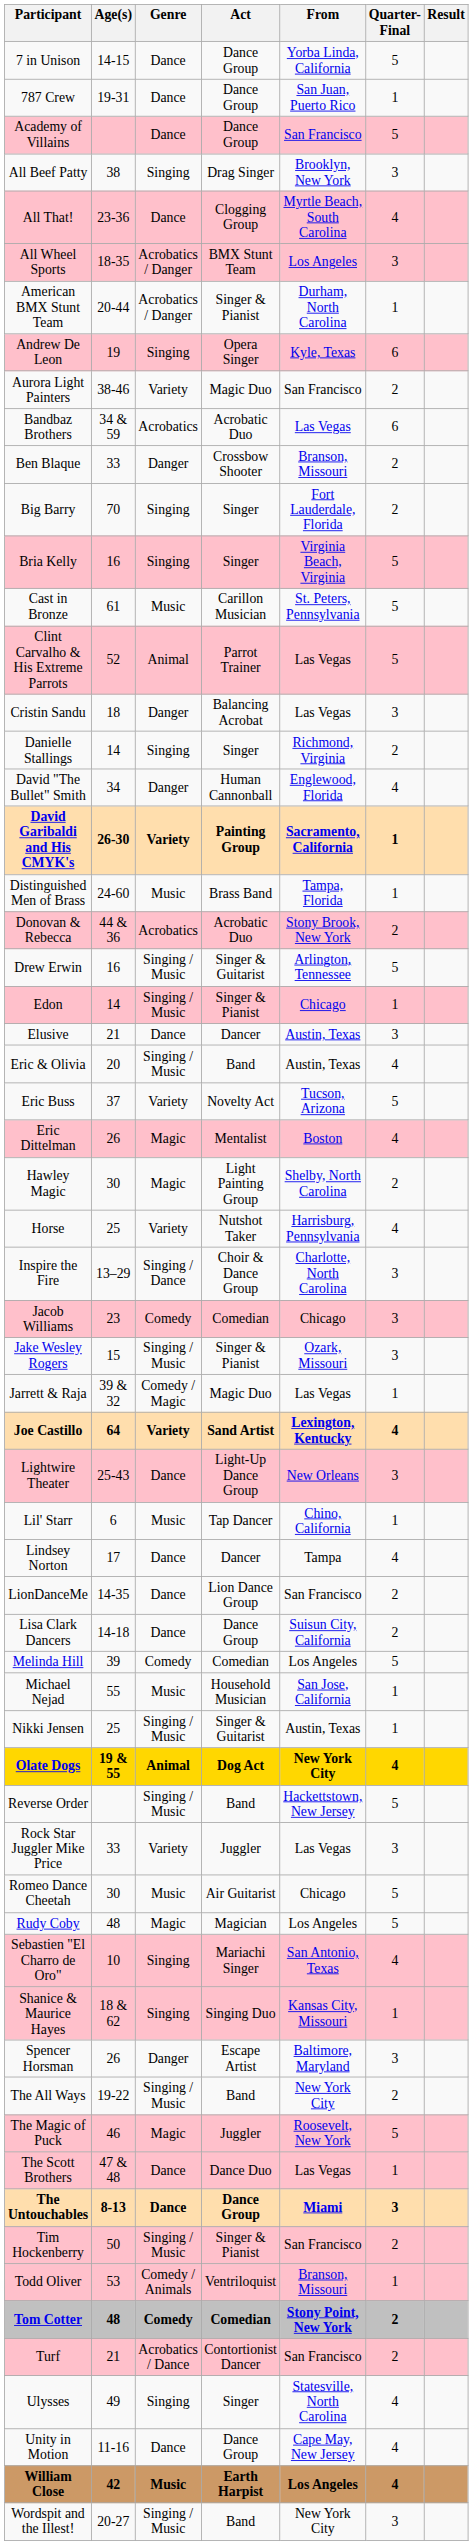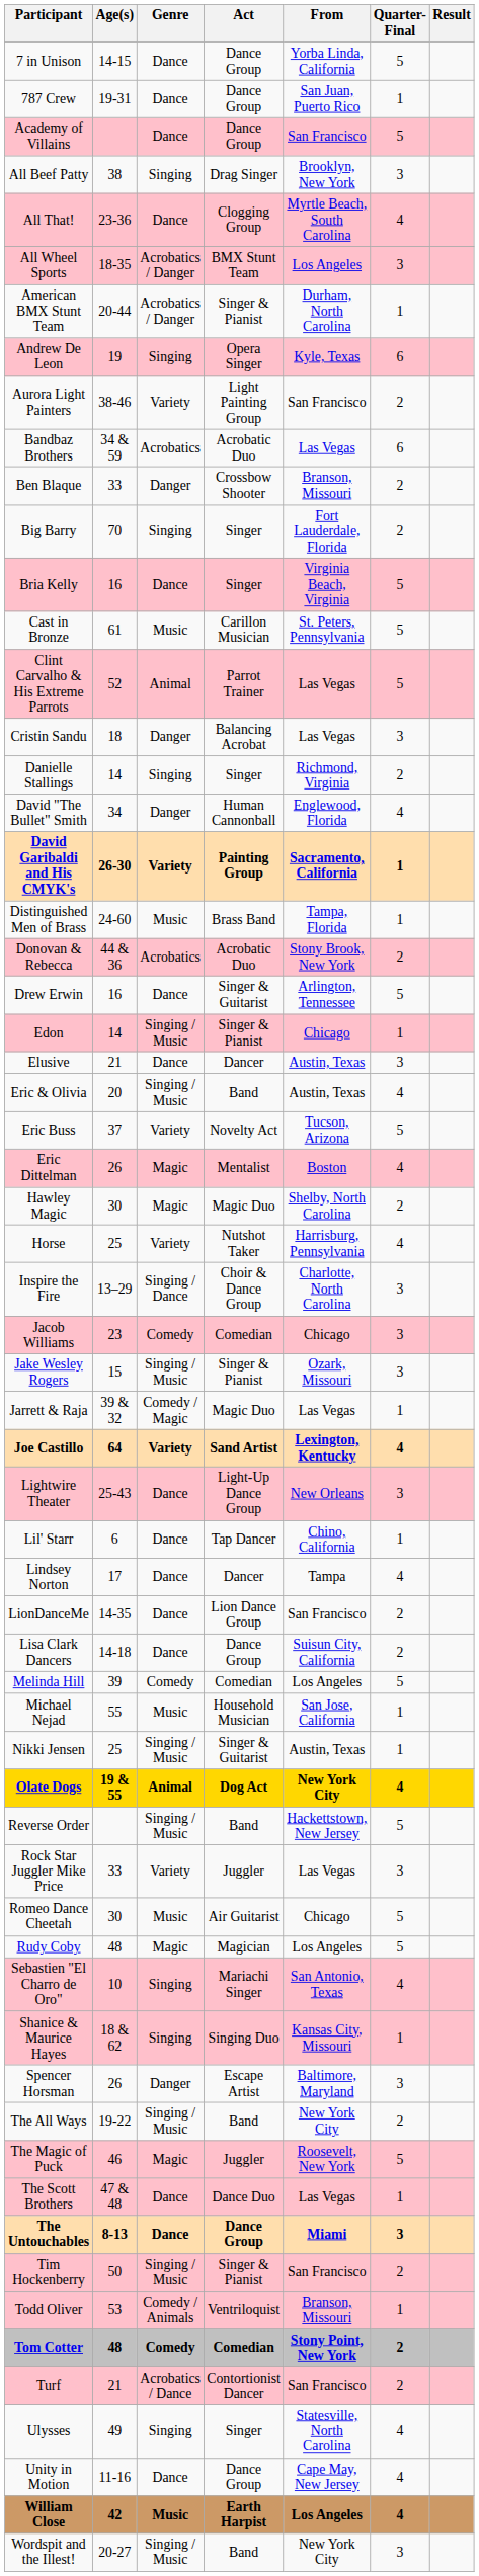 <table class="wikitable sortable" style="margin-left: auto; margin-right: auto; border: none; width:80%; text-align:center;">
 <tr valign="top">
 <th>Participant</th>
 <th class="unsortable">Age(s) </th>
 <th>Genre</th>
 <th class="unsortable">Act</th>
 <th>From</th>
 <th>Quarter-Final</th>
 <th>Result</th>
 </tr>
 <tr>
 <td>7 in Unison</td>
 <td>14-15</td>
 <td>Dance</td>
 <td>Dance Group</td>
 <td><a href='#'>Yorba Linda, California</a></td>
 <td>5</td>
 <td></td>
 </tr>
 <tr>
 <td>787 Crew</td>
 <td>19-31</td>
 <td>Dance</td>
 <td>Dance Group</td>
 <td><a href='#'>San Juan, Puerto Rico</a></td>
 <td>1</td>
 <td></td>
 </tr>
 <tr style="background:pink;">
 <td>Academy of Villains</td>
 <td></td>
 <td>Dance</td>
 <td>Dance Group</td>
 <td><a href='#'>San Francisco</a></td>
 <td>5</td>
 <td></td>
 </tr>
 <tr>
 <td>All Beef Patty</td>
 <td>38</td>
 <td>Singing</td>
 <td>Drag Singer</td>
 <td><a href='#'>Brooklyn, New York</a></td>
 <td>3</td>
 <td></td>
 </tr>
 <tr style="background:pink;">
 <td>All That!</td>
 <td>23-36</td>
 <td>Dance</td>
 <td>Clogging Group</td>
 <td><a href='#'>Myrtle Beach, South Carolina</a></td>
 <td>4 </td>
 <td></td>
 </tr>
 <tr style="background:pink;">
 <td>All Wheel Sports</td>
 <td>18-35</td>
 <td>Acrobatics / Danger</td>
 <td>BMX Stunt Team</td>
 <td><a href='#'>Los Angeles</a></td>
 <td>3</td>
 <td></td>
 </tr>
 <tr>
 <td>American BMX Stunt Team</td>
 <td>20-44</td>
 <td>Acrobatics / Danger</td>
 <td>Singer & Pianist</td>
 <td><a href='#'>Durham, North Carolina</a></td>
 <td>1</td>
 <td></td>
 </tr>
 <tr style="background:pink;">
 <td>Andrew De Leon </td>
 <td>19</td>
 <td>Singing</td>
 <td>Opera Singer</td>
 <td><a href='#'>Kyle, Texas</a></td>
 <td>6</td>
 <td></td>
 </tr>
 <tr>
 <td>Aurora Light Painters</td>
 <td>38-46</td>
 <td>Variety</td>
-<td>Magic Duo</td>
+<td>Light Painting Group</td>
 <td>San Francisco</td>
 <td>2</td>
 <td></td>
 </tr>
 <tr>
 <td>Bandbaz Brothers </td>
 <td>34 & 59</td>
 <td>Acrobatics</td>
 <td>Acrobatic Duo</td>
 <td><a href='#'>Las Vegas</a></td>
 <td>6</td>
 <td></td>
 </tr>
 <tr>
 <td>Ben Blaque</td>
 <td>33</td>
 <td>Danger</td>
 <td>Crossbow Shooter</td>
 <td><a href='#'>Branson, Missouri</a></td>
 <td>2 </td>
 <td></td>
 </tr>
 <tr>
 <td>Big Barry</td>
 <td>70</td>
 <td>Singing</td>
 <td>Singer</td>
 <td><a href='#'>Fort Lauderdale, Florida</a></td>
 <td>2</td>
 <td></td>
 </tr>
 <tr style="background:pink;">
 <td>Bria Kelly</td>
 <td>16</td>
-<td>Singing</td>
+<td>Dance</td>
 <td>Singer</td>
 <td><a href='#'>Virginia Beach, Virginia</a></td>
 <td>5</td>
 <td></td>
 </tr>
 <tr>
 <td>Cast in Bronze</td>
 <td>61</td>
 <td>Music</td>
 <td>Carillon Musician</td>
 <td><a href='#'>St. Peters, Pennsylvania</a></td>
 <td>5</td>
 <td></td>
 </tr>
 <tr style="background:pink;">
 <td>Clint Carvalho & His Extreme Parrots</td>
 <td>52</td>
 <td>Animal</td>
 <td>Parrot Trainer</td>
 <td>Las Vegas</td>
 <td>5</td>
 <td></td>
 </tr>
 <tr>
 <td>Cristin Sandu</td>
 <td>18</td>
 <td>Danger</td>
 <td>Balancing Acrobat</td>
 <td>Las Vegas</td>
 <td>3 </td>
 <td></td>
 </tr>
 <tr>
 <td>Danielle Stallings</td>
 <td>14</td>
 <td>Singing</td>
 <td>Singer</td>
 <td><a href='#'>Richmond, Virginia</a></td>
 <td>2</td>
 <td></td>
 </tr>
 <tr>
 <td>David "The Bullet" Smith</td>
 <td>34</td>
 <td>Danger</td>
 <td>Human Cannonball</td>
 <td><a href='#'>Englewood, Florida</a></td>
 <td>4</td>
 <td></td>
 </tr>
 <tr style="background:NavajoWhite;">
 <td><strong><a href='#'>David Garibaldi and His CMYK's</a></strong></td>
 <td><strong>26-30</strong></td>
 <td><strong>Variety</strong></td>
 <td><strong>Painting Group</strong></td>
 <td><strong><a href='#'>Sacramento, California</a></strong></td>
 <td><strong>1</strong></td>
 <td><strong></strong></td>
 </tr>
 <tr>
 <td>Distinguished Men of Brass</td>
 <td>24-60</td>
 <td>Music</td>
 <td>Brass Band</td>
 <td><a href='#'>Tampa, Florida</a></td>
 <td>1</td>
 <td></td>
 </tr>
 <tr style="background:pink;">
 <td>Donovan & Rebecca</td>
 <td>44 & 36</td>
 <td>Acrobatics</td>
 <td>Acrobatic Duo</td>
 <td><a href='#'>Stony Brook, New York</a></td>
 <td>2</td>
 <td></td>
 </tr>
 <tr>
 <td>Drew Erwin</td>
 <td>16</td>
-<td>Singing / Music</td>
+<td>Dance</td>
 <td>Singer & Guitarist</td>
 <td><a href='#'>Arlington, Tennessee</a></td>
 <td>5</td>
 <td></td>
 </tr>
 <tr style="background:pink;">
 <td>Edon</td>
 <td>14</td>
 <td>Singing / Music</td>
 <td>Singer & Pianist</td>
 <td><a href='#'>Chicago</a></td>
 <td>1</td>
 <td></td>
 </tr>
 <tr>
 <td>Elusive</td>
 <td>21</td>
 <td>Dance</td>
 <td>Dancer</td>
 <td><a href='#'>Austin, Texas</a></td>
 <td>3</td>
 <td></td>
 </tr>
 <tr>
 <td>Eric & Olivia</td>
 <td>20</td>
 <td>Singing / Music</td>
 <td>Band</td>
 <td>Austin, Texas</td>
 <td>4</td>
 <td></td>
 </tr>
 <tr>
 <td>Eric Buss</td>
 <td>37</td>
 <td>Variety</td>
 <td>Novelty Act</td>
 <td><a href='#'>Tucson, Arizona</a></td>
 <td>5</td>
 <td></td>
 </tr>
 <tr style="background:pink;">
 <td>Eric Dittelman</td>
 <td>26</td>
 <td>Magic</td>
 <td>Mentalist</td>
 <td><a href='#'>Boston</a></td>
 <td>4</td>
 <td></td>
 </tr>
 <tr>
 <td>Hawley Magic</td>
 <td>30</td>
 <td>Magic</td>
-<td>Light Painting Group</td>
+<td>Magic Duo</td>
 <td><a href='#'>Shelby, North Carolina</a></td>
 <td>2</td>
 <td></td>
 </tr>
 <tr>
 <td>Horse</td>
 <td>25</td>
 <td>Variety</td>
 <td>Nutshot Taker</td>
 <td><a href='#'>Harrisburg, Pennsylvania</a></td>
 <td>4 </td>
 <td></td>
 </tr>
 <tr>
 <td>Inspire the Fire</td>
 <td>13–29</td>
 <td>Singing / Dance</td>
 <td>Choir & Dance Group</td>
 <td><a href='#'>Charlotte, North Carolina</a></td>
 <td>3</td>
 <td></td>
 </tr>
 <tr style="background:pink;">
 <td>Jacob Williams</td>
 <td>23</td>
 <td>Comedy</td>
 <td>Comedian</td>
 <td>Chicago</td>
 <td>3</td>
 <td></td>
 </tr>
 <tr>
 <td><a href='#'>Jake Wesley Rogers</a></td>
 <td>15</td>
 <td>Singing / Music</td>
 <td>Singer & Pianist</td>
 <td><a href='#'>Ozark, Missouri</a></td>
 <td>3 </td>
 <td></td>
 </tr>
 <tr>
 <td>Jarrett & Raja</td>
 <td>39 & 32</td>
 <td>Comedy / Magic</td>
 <td>Magic Duo</td>
 <td>Las Vegas</td>
 <td>1 </td>
 <td></td>
 </tr>
 <tr style="background:NavajoWhite;">
 <td><strong>Joe Castillo</strong></td>
 <td><strong>64</strong></td>
 <td><strong>Variety</strong></td>
 <td><strong>Sand Artist</strong></td>
 <td><strong><a href='#'>Lexington, Kentucky</a></strong></td>
 <td><strong>4</strong></td>
 <td><strong></strong></td>
 </tr>
 <tr style="color:black; background:pink;">
 <td>Lightwire Theater</td>
 <td>25-43</td>
 <td>Dance</td>
 <td>Light-Up Dance Group</td>
 <td><a href='#'>New Orleans</a></td>
 <td>3</td>
 <td></td>
 </tr>
 <tr>
 <td>Lil' Starr</td>
 <td>6</td>
-<td>Music</td>
+<td>Dance</td>
 <td>Tap Dancer</td>
 <td><a href='#'>Chino, California</a></td>
 <td>1</td>
 <td></td>
 </tr>
 <tr>
 <td>Lindsey Norton</td>
 <td>17</td>
 <td>Dance</td>
 <td>Dancer</td>
 <td>Tampa</td>
 <td>4 </td>
 <td></td>
 </tr>
 <tr>
 <td>LionDanceMe</td>
 <td>14-35</td>
 <td>Dance</td>
 <td>Lion Dance Group</td>
 <td>San Francisco</td>
 <td>2</td>
 <td></td>
 </tr>
 <tr>
 <td>Lisa Clark Dancers</td>
 <td>14-18</td>
 <td>Dance</td>
 <td>Dance Group</td>
 <td><a href='#'>Suisun City, California</a></td>
 <td>2</td>
 <td></td>
 </tr>
 <tr>
 <td><a href='#'>Melinda Hill</a></td>
 <td>39</td>
 <td>Comedy</td>
 <td>Comedian</td>
 <td>Los Angeles</td>
 <td>5</td>
 <td></td>
 </tr>
 <tr>
 <td>Michael Nejad</td>
 <td>55</td>
 <td>Music</td>
 <td>Household Musician</td>
 <td><a href='#'>San Jose, California</a></td>
 <td>1</td>
 <td></td>
 </tr>
 <tr>
 <td>Nikki Jensen</td>
 <td>25</td>
 <td>Singing / Music</td>
 <td>Singer & Guitarist</td>
 <td>Austin, Texas</td>
 <td>1</td>
 <td></td>
 </tr>
 <tr style="background:gold;">
 <td><strong><a href='#'>Olate Dogs</a></strong></td>
 <td><strong>19 & 55</strong></td>
 <td><strong>Animal</strong></td>
 <td><strong>Dog Act</strong></td>
 <td><strong>New York City</strong></td>
 <td><strong>4</strong></td>
 <td><strong></strong></td>
 </tr>
 <tr>
 <td>Reverse Order</td>
 <td></td>
 <td>Singing / Music</td>
 <td>Band</td>
 <td><a href='#'>Hackettstown, New Jersey</a></td>
 <td>5</td>
 <td></td>
 </tr>
 <tr>
 <td>Rock Star Juggler Mike Price</td>
 <td>33</td>
 <td>Variety</td>
 <td>Juggler</td>
 <td>Las Vegas</td>
 <td>3</td>
 <td></td>
 </tr>
 <tr>
 <td>Romeo Dance Cheetah</td>
 <td>30</td>
 <td>Music</td>
 <td>Air Guitarist</td>
 <td>Chicago</td>
 <td>5</td>
 <td></td>
 </tr>
 <tr>
 <td><a href='#'>Rudy Coby</a></td>
 <td>48</td>
 <td>Magic</td>
 <td>Magician</td>
 <td>Los Angeles</td>
 <td>5</td>
 <td></td>
 </tr>
 <tr style="background:pink;">
 <td>Sebastien "El Charro de Oro"</td>
 <td>10</td>
 <td>Singing</td>
 <td>Mariachi Singer</td>
 <td><a href='#'>San Antonio, Texas</a></td>
 <td>4 </td>
 <td></td>
 </tr>
 <tr style="background:pink;">
 <td>Shanice & Maurice Hayes</td>
 <td>18 & 62</td>
 <td>Singing</td>
 <td>Singing Duo</td>
 <td><a href='#'>Kansas City, Missouri</a></td>
 <td>1</td>
 <td></td>
 </tr>
 <tr>
 <td>Spencer Horsman</td>
 <td>26</td>
 <td>Danger</td>
 <td>Escape Artist</td>
 <td><a href='#'>Baltimore, Maryland</a></td>
 <td>3 </td>
 <td></td>
 </tr>
 <tr>
 <td>The All Ways</td>
 <td>19-22</td>
 <td>Singing / Music</td>
 <td>Band</td>
 <td><a href='#'>New York City</a></td>
 <td>2</td>
 <td></td>
 </tr>
 <tr style="background:pink;">
 <td>The Magic of Puck</td>
 <td>46</td>
 <td>Magic</td>
 <td>Juggler</td>
 <td><a href='#'>Roosevelt, New York</a></td>
 <td>5</td>
 <td></td>
 </tr>
 <tr style="background:pink;">
 <td>The Scott Brothers</td>
 <td>47 & 48</td>
 <td>Dance</td>
 <td>Dance Duo</td>
 <td>Las Vegas</td>
 <td>1</td>
 <td></td>
 </tr>
 <tr style="background:NavajoWhite;">
 <td><strong>The Untouchables</strong></td>
 <td><strong>8-13</strong></td>
 <td><strong>Dance</strong></td>
 <td><strong>Dance Group</strong></td>
 <td><strong><a href='#'>Miami</a></strong></td>
 <td><strong>3</strong></td>
 <td><strong></strong></td>
 </tr>
 <tr style="background:pink;">
 <td>Tim Hockenberry</td>
 <td>50</td>
 <td>Singing / Music</td>
 <td>Singer & Pianist</td>
 <td>San Francisco</td>
 <td>2</td>
 <td></td>
 </tr>
 <tr style="background:pink;">
 <td>Todd Oliver</td>
 <td>53</td>
 <td>Comedy / Animals</td>
 <td>Ventriloquist</td>
 <td><a href='#'>Branson, Missouri</a></td>
 <td>1 </td>
 <td></td>
 </tr>
 <tr style="background:silver;">
 <td><strong><a href='#'>Tom Cotter</a></strong></td>
 <td><strong>48</strong></td>
 <td><strong>Comedy</strong></td>
 <td><strong>Comedian</strong></td>
 <td><strong><a href='#'>Stony Point, New York</a></strong></td>
 <td><strong>2</strong></td>
 <td><strong></strong></td>
 </tr>
 <tr style="background:pink;">
 <td>Turf</td>
 <td>21</td>
 <td>Acrobatics / Dance</td>
 <td>Contortionist Dancer</td>
 <td>San Francisco</td>
 <td>2</td>
 <td></td>
 </tr>
 <tr>
 <td>Ulysses</td>
 <td>49</td>
 <td>Singing</td>
 <td>Singer</td>
 <td><a href='#'>Statesville, North Carolina</a></td>
 <td>4</td>
 <td></td>
 </tr>
 <tr>
 <td>Unity in Motion</td>
 <td>11-16</td>
 <td>Dance</td>
 <td>Dance Group</td>
 <td><a href='#'>Cape May, New Jersey</a></td>
 <td>4</td>
 <td></td>
 </tr>
 <tr style="background:#c96;">
 <td><strong>William Close</strong></td>
 <td><strong>42</strong></td>
 <td><strong>Music</strong></td>
 <td><strong>Earth Harpist</strong></td>
 <td><strong>Los Angeles</strong></td>
 <td><strong>4</strong></td>
 <td><strong></strong></td>
 </tr>
 <tr>
 <td>Wordspit and the Illest!</td>
 <td>20-27</td>
 <td>Singing / Music</td>
 <td>Band</td>
 <td>New York City</td>
 <td>3</td>
 <td></td>
 </tr>
 </table>
